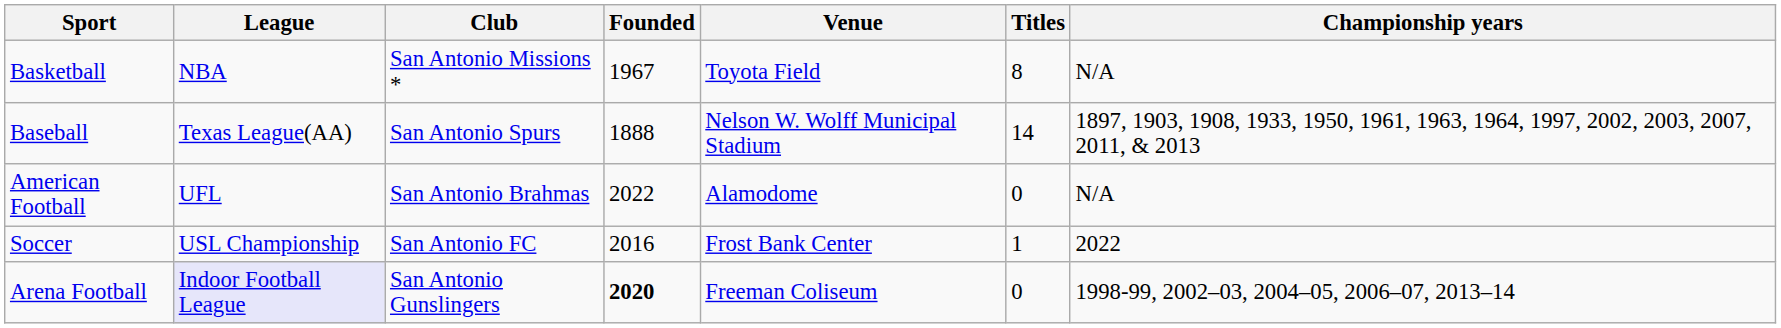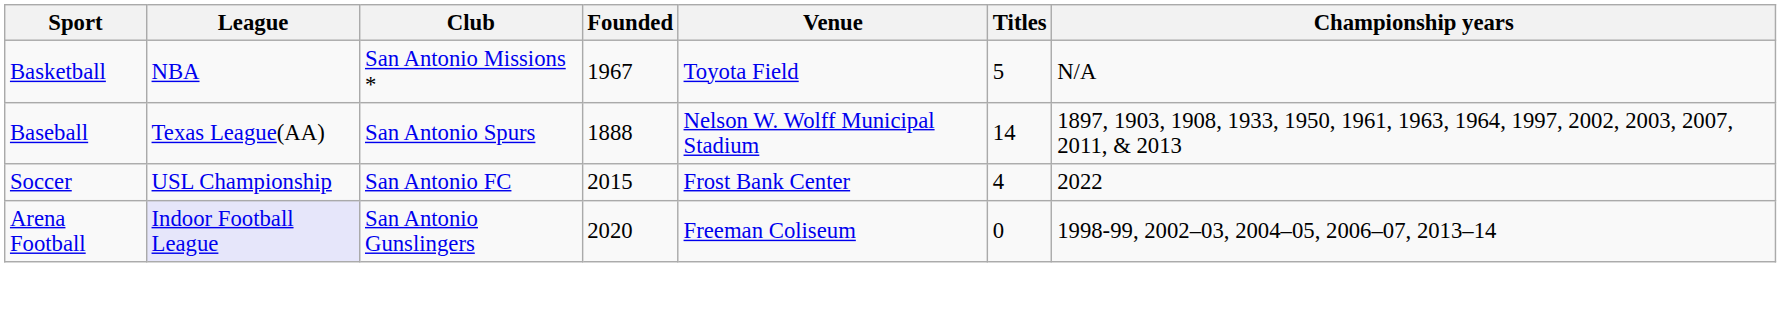 <table class="wikitable">
 <tr>
 <th>Sport</th>
 <th>League</th>
 <th>Club</th>
 <th>Founded</th>
 <th>Venue</th>
 <th>Titles</th>
 <th>Championship years</th>
 </tr>
 <tr>
 <td><a href='#'>Basketball</a></td>
 <td><a href='#'>NBA</a></td>
 <td><a href='#'>San Antonio Missions</a> *</td>
 <td>1967</td>
 <td><a href='#'>Toyota Field</a></td>
-<td>8</td>
+<td>5</td>
 <td>N/A</td>
 </tr>
 <tr>
 <td><a href='#'>Baseball</a></td>
 <td><a href='#'>Texas League</a>(AA)</td>
 <td><a href='#'>San Antonio Spurs</a></td>
 <td>1888</td>
 <td><a href='#'>Nelson W. Wolff Municipal Stadium</a></td>
 <td>14</td>
 <td>1897, 1903, 1908, 1933, 1950, 1961, 1963, 1964, 1997, 2002, 2003, 2007, 2011, & 2013</td>
 </tr>
 <tr>
-<td><a href='#'>American Football</a></td>
-<td><a href='#'>UFL</a></td>
-<td><a href='#'>San Antonio Brahmas</a></td>
-<td>2022</td>
-<td><a href='#'>Alamodome</a></td>
-<td>0</td>
-<td>N/A</td>
-</tr>
-<tr>
 <td><a href='#'>Soccer</a></td>
 <td><a href='#'>USL Championship</a></td>
 <td><a href='#'>San Antonio FC</a></td>
-<td>2016</td>
+<td>2015</td>
 <td><a href='#'>Frost Bank Center</a></td>
-<td>1</td>
+<td>4</td>
 <td>2022</td>
 </tr>
 <tr>
 <td><a href='#'>Arena Football</a></td>
 <td style="background: lavender;"><a href='#'>Indoor Football League</a></td>
 <td><a href='#'>San Antonio Gunslingers</a></td>
-<td><strong>2020</strong></td>
+<td>2020</td>
 <td><a href='#'>Freeman Coliseum</a></td>
 <td>0</td>
 <td>1998-99, 2002–03, 2004–05, 2006–07, 2013–14</td>
 </tr>
 </table>
